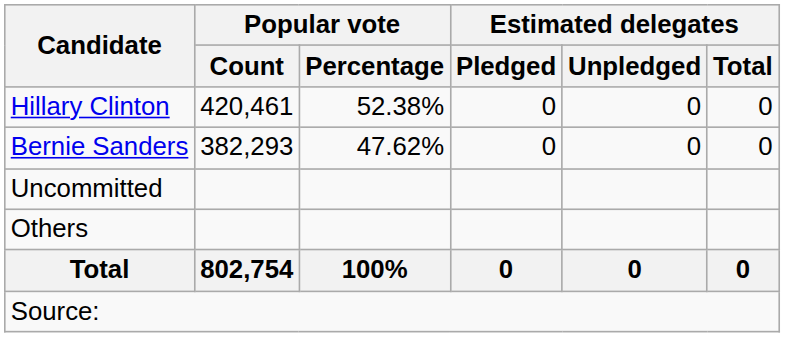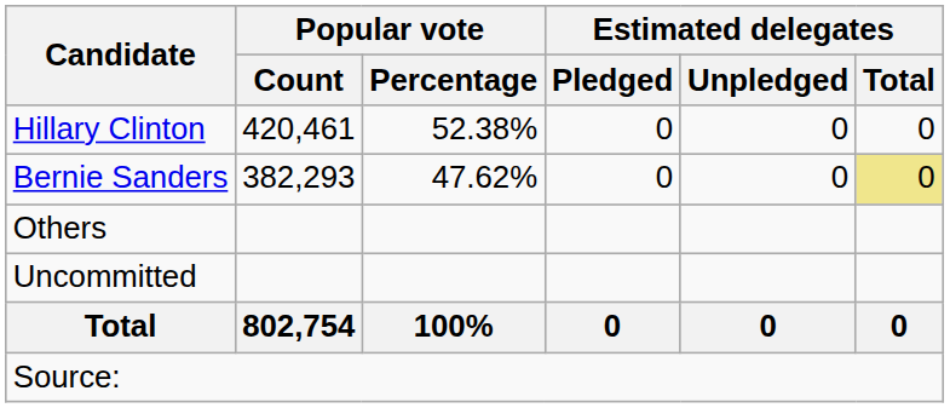 <table class="wikitable" style="text-align:right;">
 <tr>
 <th rowspan="2">Candidate</th>
 <th colspan="2">Popular vote</th>
 <th colspan="3">Estimated delegates</th>
 </tr>
 <tr>
 <th>Count</th>
 <th>Percentage</th>
 <th>Pledged</th>
 <th>Unpledged</th>
 <th>Total</th>
 </tr>
 <tr>
 <td style="text-align:left;"><a href='#'>Hillary Clinton</a></td>
 <td>420,461</td>
 <td>52.38%</td>
 <td>0</td>
 <td>0</td>
 <td>0</td>
 </tr>
 <tr>
 <td style="text-align:left;"><a href='#'>Bernie Sanders</a></td>
 <td>382,293</td>
 <td>47.62%</td>
 <td>0</td>
 <td>0</td>
-<td>0</td>
+<td style="background: khaki;">0</td>
 </tr>
 <tr>
-<td style="text-align:left;">Uncommitted</td>
+<td style="text-align:left;">Others</td>
 <td></td>
 <td></td>
 <td></td>
 <td></td>
 <td></td>
 </tr>
 <tr>
-<td style="text-align:left;">Others</td>
+<td style="text-align:left;">Uncommitted</td>
 <td></td>
 <td></td>
 <td></td>
 <td></td>
 <td></td>
 </tr>
 <tr>
 <th>Total</th>
 <th>802,754</th>
 <th>100%</th>
 <th>0</th>
 <th>0</th>
 <th>0</th>
 </tr>
 <tr>
 <td colspan="6" style="text-align:left;">Source: <em></em></td>
 </tr>
 </table>
